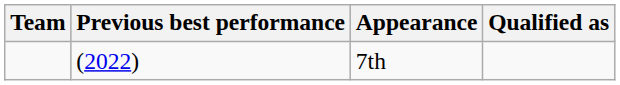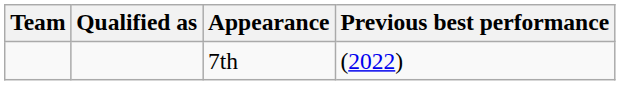 <table class="wikitable sortable">
 <tr>
 <th>Team</th>
+<th>Qualified as</th>
+<th data-sort-type="number">Appearance</th>
 <th>Previous best performance</th>
-<th data-sort-type="number">Appearance</th>
-<th>Qualified as</th>
 </tr>
 <tr>
 <td></td>
+<td></td>
+<td>7th</td>
 <td><strong></strong> (<a href='#'>2022</a>)</td>
-<td>7th</td>
-<td></td>
 </tr>
 </table>
